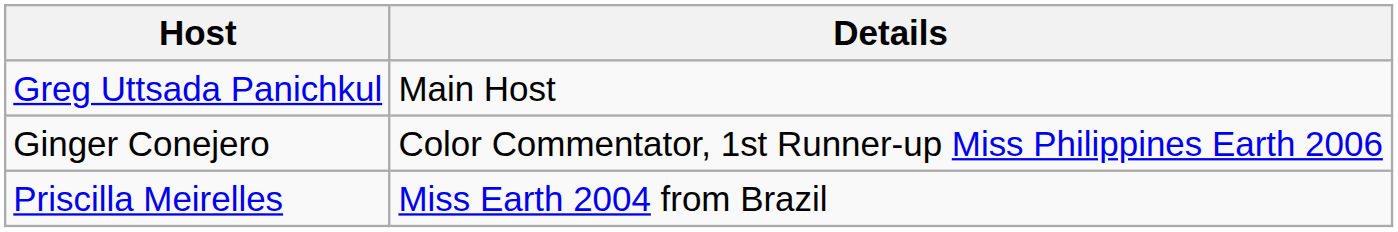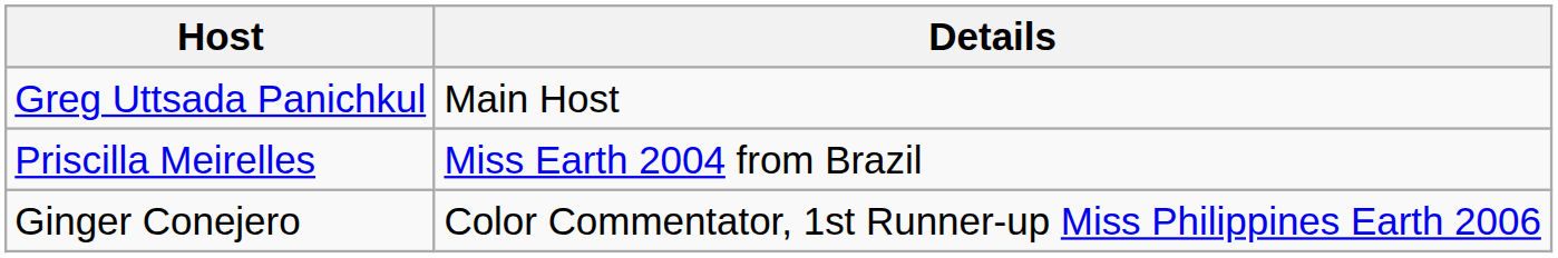 <table class="wikitable sortable" style="font-size:95%;">
 <tr>
 <th>Host</th>
 <th>Details</th>
 </tr>
 <tr>
 <td><a href='#'>Greg Uttsada Panichkul</a></td>
 <td>Main Host</td>
 </tr>
 <tr>
+<td><a href='#'>Priscilla Meirelles</a></td>
+<td><a href='#'>Miss Earth 2004</a> from Brazil</td>
+</tr>
+<tr>
 <td>Ginger Conejero</td>
 <td>Color Commentator, 1st Runner-up <a href='#'>Miss Philippines Earth 2006</a></td>
 </tr>
-<tr>
-<td><a href='#'>Priscilla Meirelles</a></td>
-<td><a href='#'>Miss Earth 2004</a> from Brazil</td>
-</tr>
 </table>
